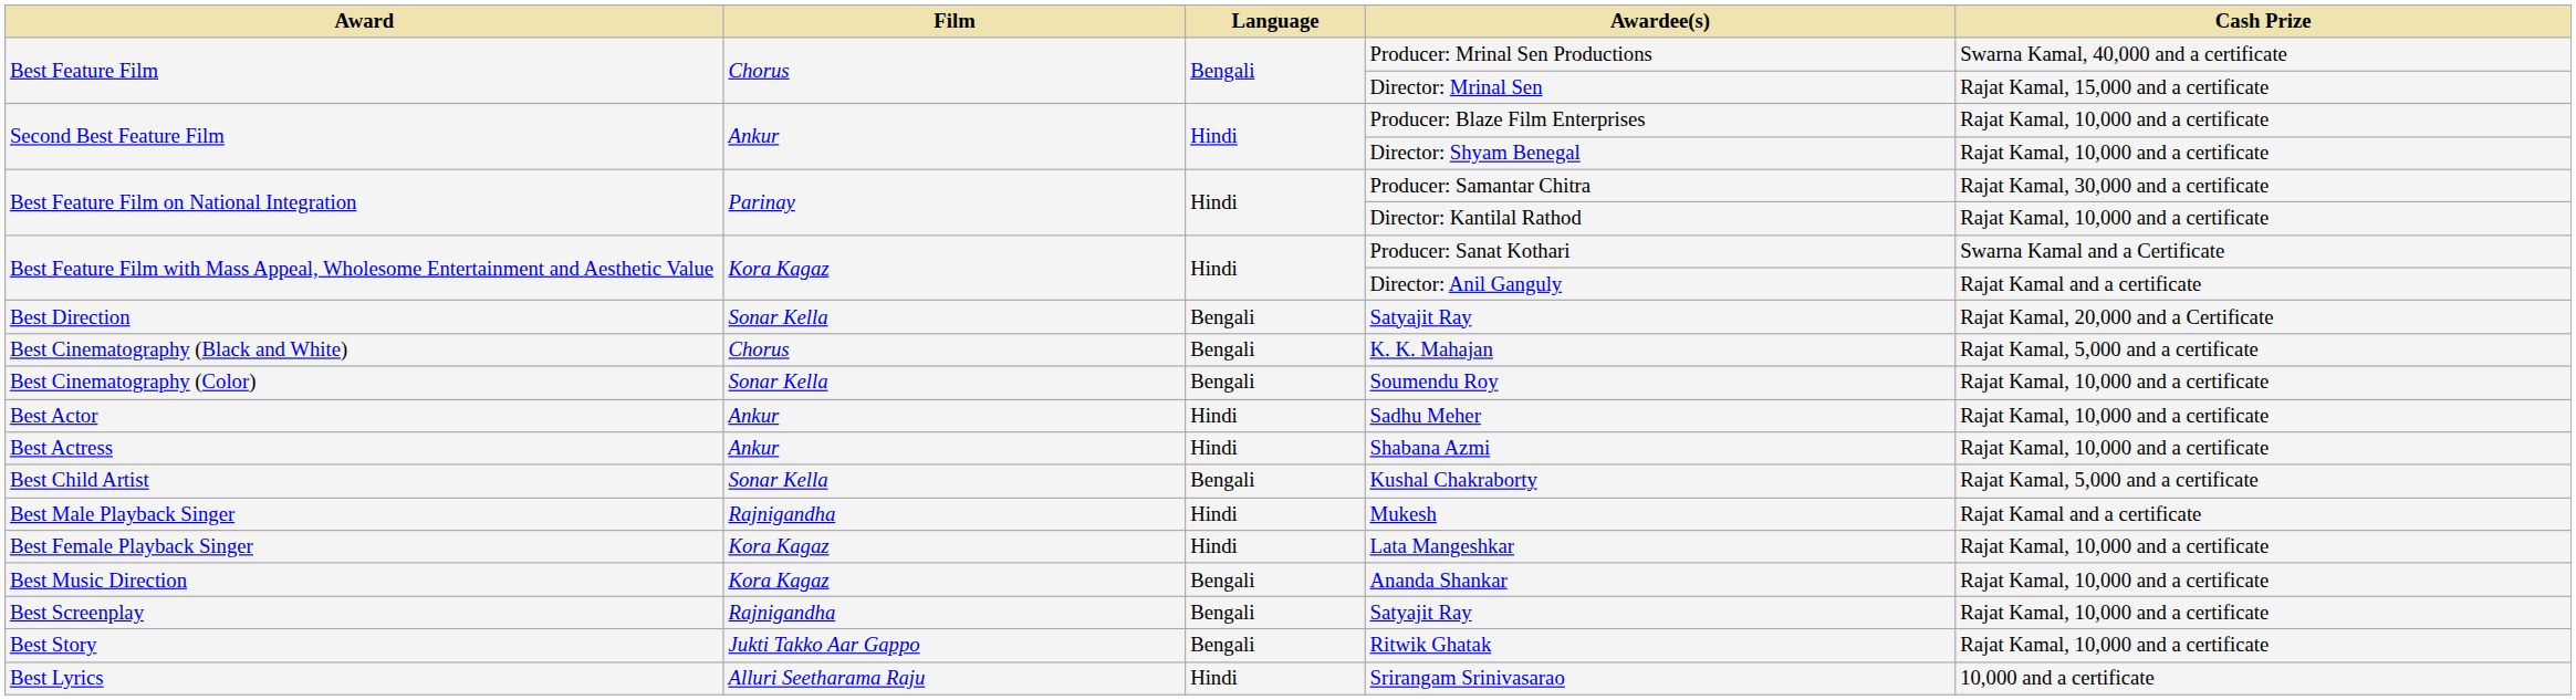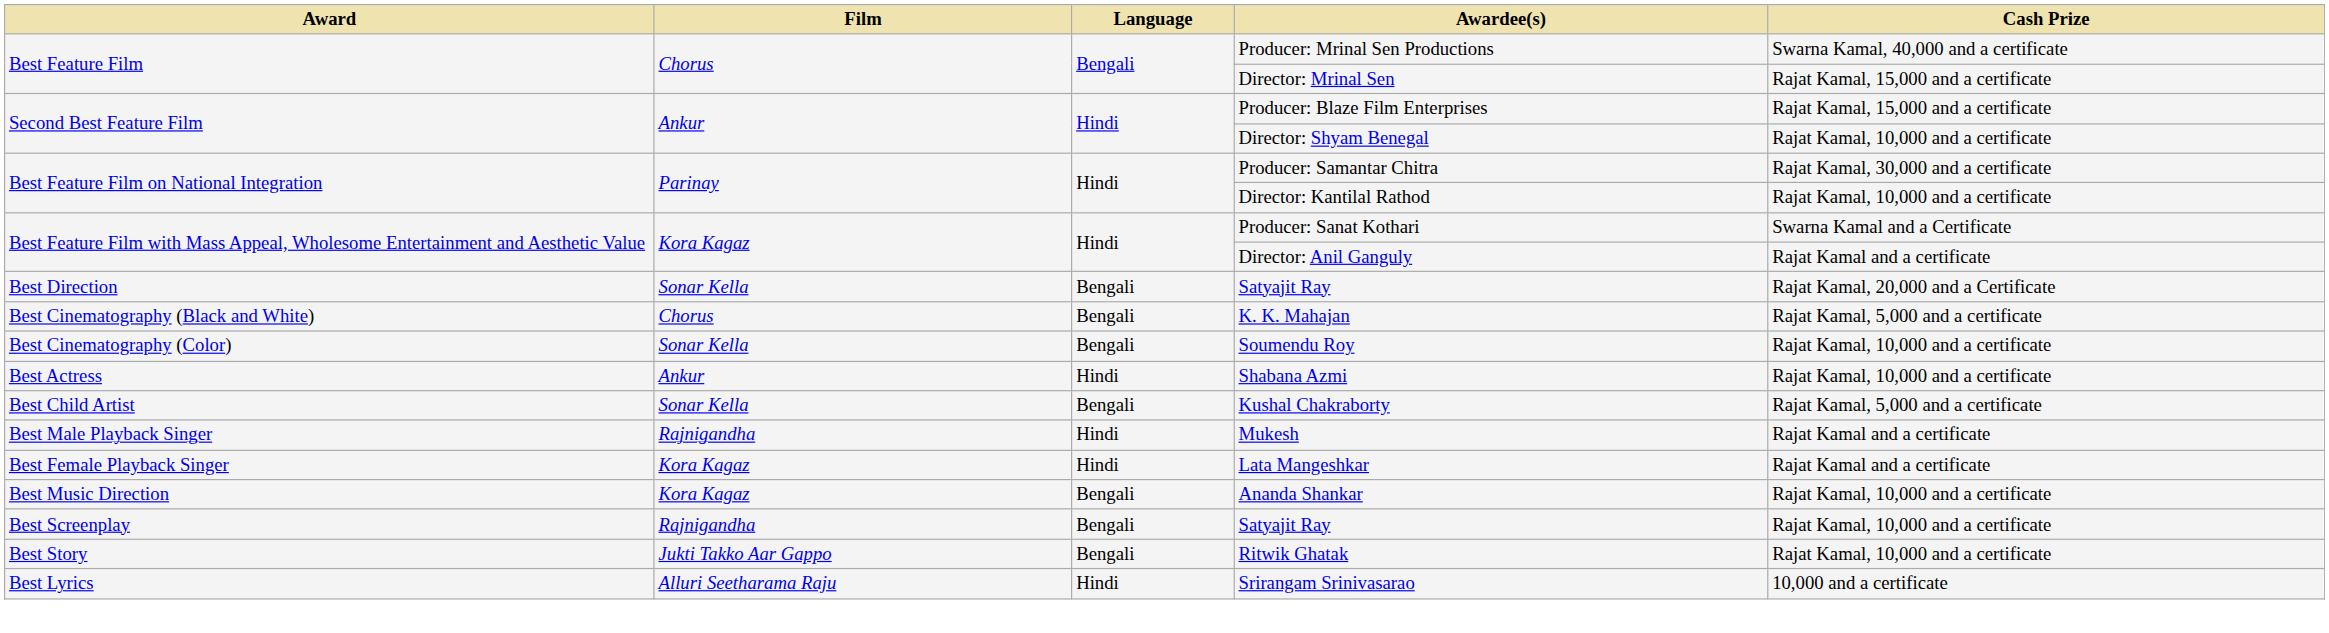 <table class="wikitable sortable" style="width:100%;">
 <tr>
 <th style="background-color:#EFE4B0;width:28%;">Award</th>
 <th style="background-color:#EFE4B0;width:18%;">Film</th>
 <th style="background-color:#EFE4B0;width:7%;">Language</th>
 <th style="background-color:#EFE4B0;width:23%;">Awardee(s)</th>
 <th style="background-color:#EFE4B0;width:24%;">Cash Prize</th>
 </tr>
 <tr style="background-color:#F4F4F4">
 <td rowspan="2"><a href='#'>Best Feature Film</a></td>
 <td rowspan="2"><em><a href='#'>Chorus</a></em></td>
 <td rowspan="2"><a href='#'>Bengali</a></td>
 <td>Producer: Mrinal Sen Productions</td>
 <td>Swarna Kamal, 40,000 and a certificate</td>
 </tr>
 <tr style="background-color:#F4F4F4">
 <td>Director: <a href='#'>Mrinal Sen</a></td>
 <td>Rajat Kamal, 15,000 and a certificate</td>
 </tr>
 <tr style="background-color:#F4F4F4">
 <td rowspan="2"><a href='#'>Second Best Feature Film</a></td>
 <td rowspan="2"><em><a href='#'>Ankur</a></em></td>
 <td rowspan="2"><a href='#'>Hindi</a></td>
 <td>Producer: Blaze Film Enterprises</td>
-<td>Rajat Kamal, 10,000 and a certificate</td>
+<td>Rajat Kamal, 15,000 and a certificate</td>
 </tr>
 <tr style="background-color:#F4F4F4">
 <td>Director: <a href='#'>Shyam Benegal</a></td>
 <td>Rajat Kamal, 10,000 and a certificate</td>
 </tr>
 <tr style="background-color:#F4F4F4">
 <td rowspan="2"><a href='#'>Best Feature Film on National Integration</a></td>
 <td rowspan="2"><em><a href='#'>Parinay</a></em></td>
 <td rowspan="2">Hindi</td>
 <td>Producer: Samantar Chitra</td>
 <td>Rajat Kamal, 30,000 and a certificate</td>
 </tr>
 <tr style="background-color:#F4F4F4">
 <td>Director: Kantilal Rathod</td>
 <td>Rajat Kamal, 10,000 and a certificate</td>
 </tr>
 <tr style="background-color:#F4F4F4">
 <td rowspan="2"><a href='#'>Best Feature Film with Mass Appeal, Wholesome Entertainment and Aesthetic Value</a></td>
 <td rowspan="2"><em><a href='#'>Kora Kagaz</a></em></td>
 <td rowspan="2">Hindi</td>
 <td>Producer: Sanat Kothari </td>
 <td>Swarna Kamal and a Certificate</td>
 </tr>
 <tr style="background-color:#F4F4F4">
 <td>Director: <a href='#'>Anil Ganguly</a></td>
 <td>Rajat Kamal and a certificate</td>
 </tr>
 <tr style="background-color:#F4F4F4">
 <td><a href='#'>Best Direction</a></td>
 <td><em><a href='#'>Sonar Kella</a></em></td>
 <td>Bengali</td>
 <td><a href='#'>Satyajit Ray</a></td>
 <td>Rajat Kamal, 20,000 and a Certificate</td>
 </tr>
 <tr style="background-color:#F4F4F4">
 <td><a href='#'>Best Cinematography</a> (<a href='#'>Black and White</a>)</td>
 <td><em><a href='#'>Chorus</a></em></td>
 <td>Bengali</td>
 <td><a href='#'>K. K. Mahajan</a></td>
 <td>Rajat Kamal, 5,000 and a certificate</td>
 </tr>
 <tr style="background-color:#F4F4F4">
 <td><a href='#'>Best Cinematography</a> (<a href='#'>Color</a>)</td>
 <td><em><a href='#'>Sonar Kella</a></em></td>
 <td>Bengali</td>
 <td><a href='#'>Soumendu Roy</a></td>
 <td>Rajat Kamal, 10,000 and a certificate</td>
 </tr>
 <tr style="background-color:#F4F4F4">
-<td><a href='#'>Best Actor</a></td>
-<td><em><a href='#'>Ankur</a></em></td>
-<td>Hindi</td>
-<td><a href='#'>Sadhu Meher</a></td>
-<td>Rajat Kamal, 10,000 and a certificate</td>
-</tr>
-<tr style="background-color:#F4F4F4">
 <td><a href='#'>Best Actress</a></td>
 <td><em><a href='#'>Ankur</a></em></td>
 <td>Hindi</td>
 <td><a href='#'>Shabana Azmi</a></td>
 <td>Rajat Kamal, 10,000 and a certificate</td>
 </tr>
 <tr style="background-color:#F4F4F4">
 <td><a href='#'>Best Child Artist</a></td>
 <td><em><a href='#'>Sonar Kella</a></em></td>
 <td>Bengali</td>
 <td><a href='#'>Kushal Chakraborty</a></td>
 <td>Rajat Kamal, 5,000 and a certificate</td>
 </tr>
 <tr style="background-color:#F4F4F4">
 <td><a href='#'>Best Male Playback Singer</a></td>
 <td><em><a href='#'>Rajnigandha</a></em><br></td>
 <td>Hindi</td>
 <td><a href='#'>Mukesh</a></td>
 <td>Rajat Kamal and a certificate</td>
 </tr>
 <tr style="background-color:#F4F4F4">
 <td><a href='#'>Best Female Playback Singer</a></td>
 <td><em><a href='#'>Kora Kagaz</a></em></td>
 <td>Hindi</td>
 <td><a href='#'>Lata Mangeshkar</a></td>
-<td>Rajat Kamal, 10,000 and a certificate</td>
+<td>Rajat Kamal and a certificate</td>
 </tr>
 <tr style="background-color:#F4F4F4">
 <td><a href='#'>Best Music Direction</a></td>
 <td><em><a href='#'>Kora Kagaz</a></em></td>
 <td>Bengali</td>
 <td><a href='#'>Ananda Shankar</a></td>
 <td>Rajat Kamal, 10,000 and a certificate</td>
 </tr>
 <tr style="background-color:#F4F4F4">
 <td><a href='#'>Best Screenplay</a></td>
 <td><em><a href='#'>Rajnigandha</a></em><br></td>
 <td>Bengali</td>
 <td><a href='#'>Satyajit Ray</a></td>
 <td>Rajat Kamal, 10,000 and a certificate</td>
 </tr>
 <tr style="background-color:#F4F4F4">
 <td><a href='#'>Best Story</a></td>
 <td><em><a href='#'>Jukti Takko Aar Gappo</a></em></td>
 <td>Bengali</td>
 <td><a href='#'>Ritwik Ghatak</a></td>
 <td>Rajat Kamal, 10,000 and a certificate</td>
 </tr>
 <tr style="background-color:#F4F4F4">
 <td><a href='#'>Best Lyrics</a></td>
 <td><em><a href='#'>Alluri Seetharama Raju</a></em></td>
 <td>Hindi</td>
 <td><a href='#'>Srirangam Srinivasarao</a></td>
 <td>10,000 and a certificate</td>
 </tr>
 </table>
